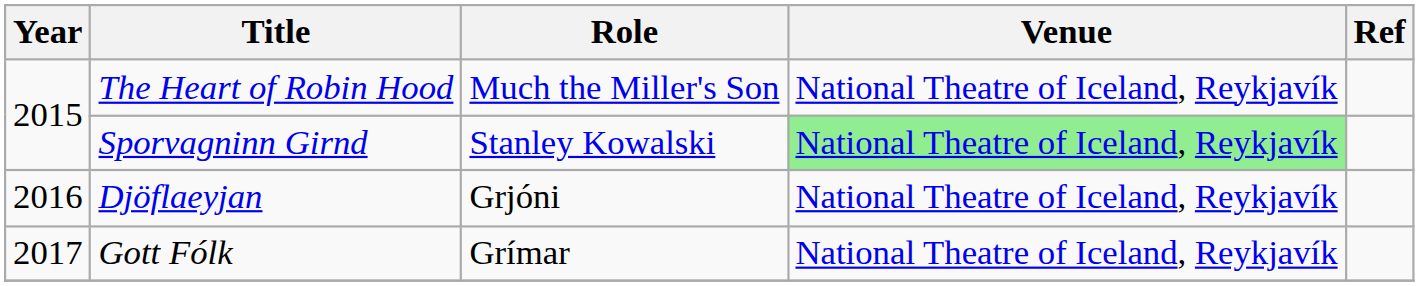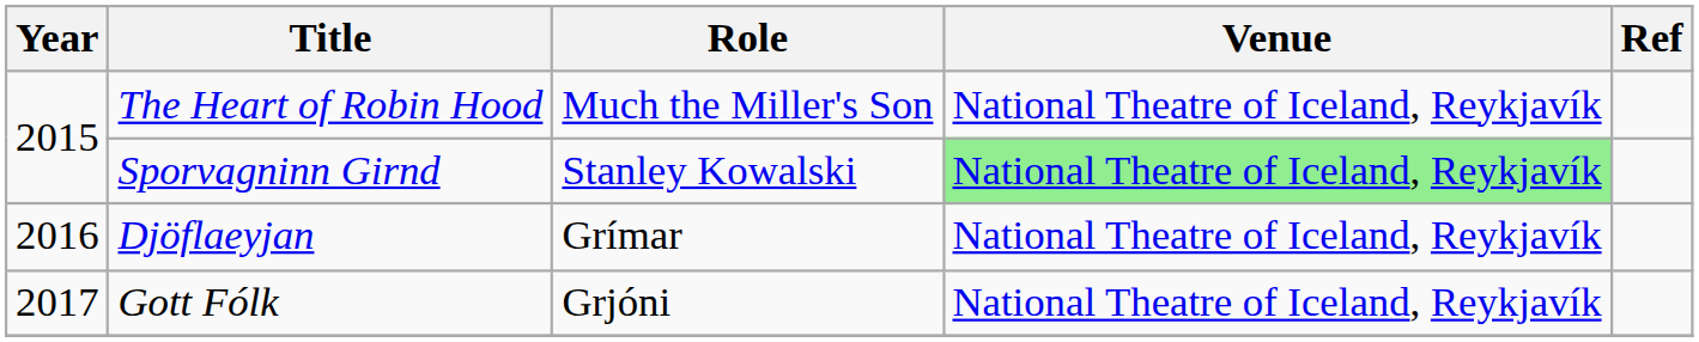 <table class="wikitable sortable">
 <tr>
 <th>Year</th>
 <th>Title</th>
 <th>Role</th>
 <th>Venue</th>
 <th>Ref</th>
 </tr>
 <tr>
 <td rowspan="2">2015</td>
 <td><em><a href='#'>The Heart of Robin Hood</a></em></td>
 <td><a href='#'>Much the Miller's Son</a></td>
 <td><a href='#'>National Theatre of Iceland</a>, <a href='#'>Reykjavík</a></td>
 <td></td>
 </tr>
 <tr>
 <td><em><a href='#'>Sporvagninn Girnd</a></em></td>
 <td><a href='#'>Stanley Kowalski</a></td>
 <td style="background: lightgreen;"><a href='#'>National Theatre of Iceland</a>, <a href='#'>Reykjavík</a></td>
 <td></td>
 </tr>
 <tr>
 <td>2016</td>
 <td><em><a href='#'>Djöflaeyjan</a></em></td>
-<td>Grjóni</td>
+<td>Grímar</td>
 <td><a href='#'>National Theatre of Iceland</a>, <a href='#'>Reykjavík</a></td>
 <td></td>
 </tr>
 <tr>
 <td>2017</td>
 <td><em>Gott Fólk</em></td>
-<td>Grímar</td>
+<td>Grjóni</td>
 <td><a href='#'>National Theatre of Iceland</a>, <a href='#'>Reykjavík</a></td>
 <td></td>
 </tr>
 <tr>
 </tr>
 </table>
